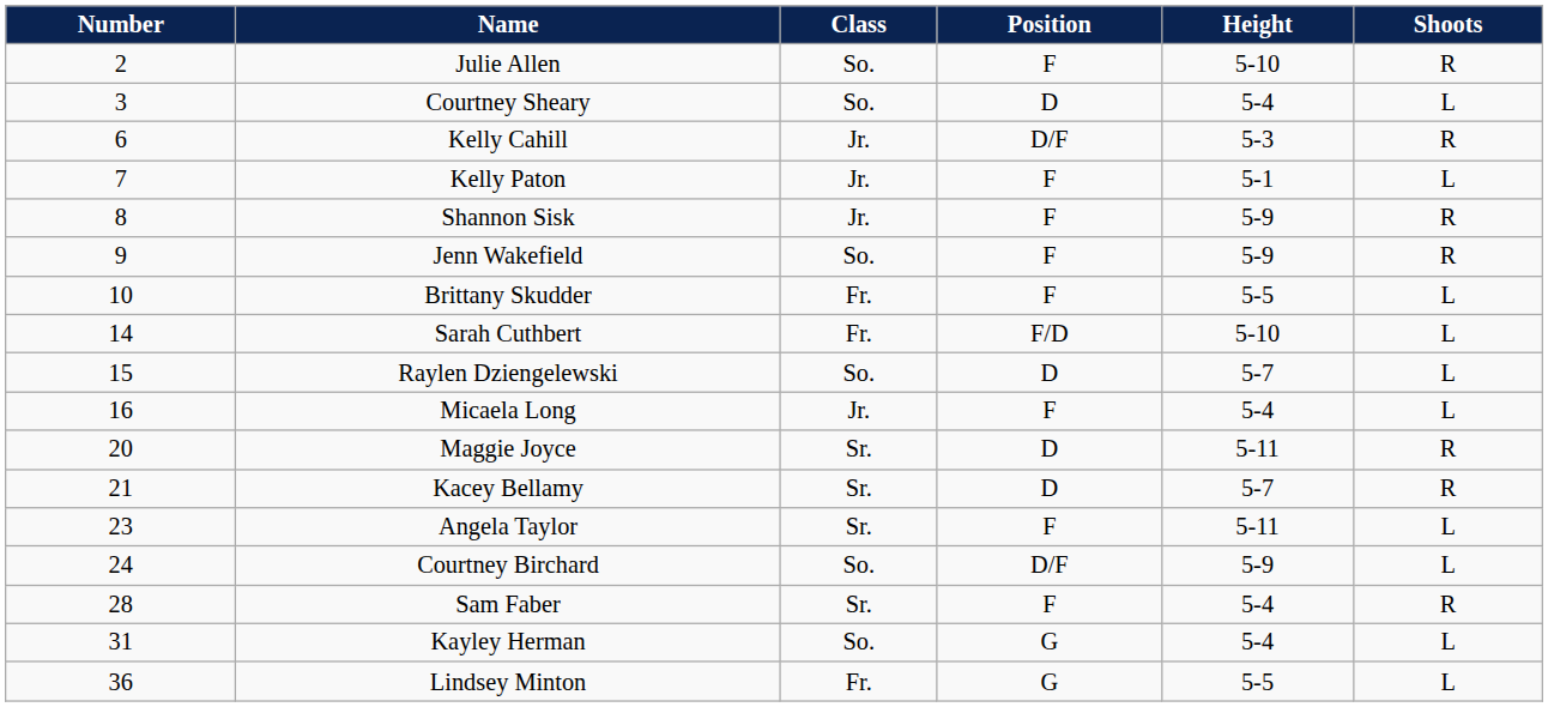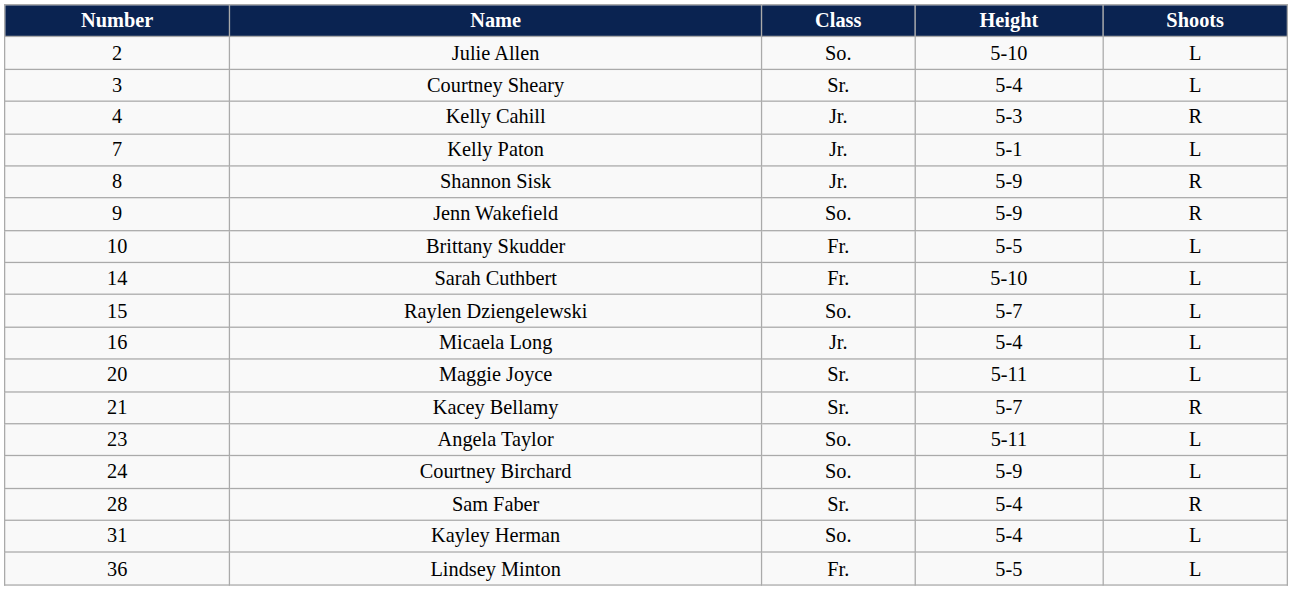 <table class="wikitable" style="width:80%;">
 <tr style="text-align:center; background:#0a2351; color:#fff;">
 <td><strong>Number</strong></td>
 <td><strong>Name</strong></td>
 <td><strong>Class</strong></td>
-<td><strong>Position</strong></td>
 <td><strong>Height</strong></td>
 <td><strong>Shoots</strong></td>
 </tr>
 <tr style="text-align:center;" bgcolor="">
 <td>2</td>
 <td>Julie Allen</td>
 <td>So.</td>
-<td>F</td>
 <td>5-10</td>
-<td>R</td>
+<td>L</td>
 </tr>
 <tr style="text-align:center;" bgcolor="">
 <td>3</td>
 <td>Courtney Sheary</td>
-<td>So.</td>
-<td>D</td>
+<td>Sr.</td>
 <td>5-4</td>
 <td>L</td>
 </tr>
 <tr style="text-align:center;" bgcolor="">
-<td>6</td>
+<td>4</td>
 <td>Kelly Cahill</td>
 <td>Jr.</td>
-<td>D/F</td>
 <td>5-3</td>
 <td>R</td>
 </tr>
 <tr style="text-align:center;" bgcolor="">
 <td>7</td>
 <td>Kelly Paton</td>
 <td>Jr.</td>
-<td>F</td>
 <td>5-1</td>
 <td>L</td>
 </tr>
 <tr style="text-align:center;" bgcolor="">
 <td>8</td>
 <td>Shannon Sisk</td>
 <td>Jr.</td>
-<td>F</td>
 <td>5-9</td>
 <td>R</td>
 </tr>
 <tr style="text-align:center;" bgcolor="">
 <td>9</td>
 <td>Jenn Wakefield</td>
 <td>So.</td>
-<td>F</td>
 <td>5-9</td>
 <td>R</td>
 </tr>
 <tr style="text-align:center;" bgcolor="">
 <td>10</td>
 <td>Brittany Skudder</td>
 <td>Fr.</td>
-<td>F</td>
 <td>5-5</td>
 <td>L</td>
 </tr>
 <tr style="text-align:center;" bgcolor="">
 <td>14</td>
 <td>Sarah Cuthbert</td>
 <td>Fr.</td>
-<td>F/D</td>
 <td>5-10</td>
 <td>L</td>
 </tr>
 <tr style="text-align:center;" bgcolor="">
 <td>15</td>
 <td>Raylen Dziengelewski</td>
 <td>So.</td>
-<td>D</td>
 <td>5-7</td>
 <td>L</td>
 </tr>
 <tr style="text-align:center;" bgcolor="">
 <td>16</td>
 <td>Micaela Long</td>
 <td>Jr.</td>
-<td>F</td>
 <td>5-4</td>
 <td>L</td>
 </tr>
 <tr style="text-align:center;" bgcolor="">
 <td>20</td>
 <td>Maggie Joyce</td>
 <td>Sr.</td>
-<td>D</td>
 <td>5-11</td>
-<td>R</td>
+<td>L</td>
 </tr>
 <tr style="text-align:center;" bgcolor="">
 <td>21</td>
 <td>Kacey Bellamy</td>
 <td>Sr.</td>
-<td>D</td>
 <td>5-7</td>
 <td>R</td>
 </tr>
 <tr style="text-align:center;" bgcolor="">
 <td>23</td>
 <td>Angela Taylor</td>
-<td>Sr.</td>
-<td>F</td>
+<td>So.</td>
 <td>5-11</td>
 <td>L</td>
 </tr>
 <tr style="text-align:center;" bgcolor="">
 <td>24</td>
 <td>Courtney Birchard</td>
 <td>So.</td>
-<td>D/F</td>
 <td>5-9</td>
 <td>L</td>
 </tr>
 <tr style="text-align:center;" bgcolor="">
 <td>28</td>
 <td>Sam Faber</td>
 <td>Sr.</td>
-<td>F</td>
 <td>5-4</td>
 <td>R</td>
 </tr>
 <tr style="text-align:center;" bgcolor="">
 <td>31</td>
 <td>Kayley Herman</td>
 <td>So.</td>
-<td>G</td>
 <td>5-4</td>
 <td>L</td>
 </tr>
 <tr style="text-align:center;" bgcolor="">
 <td>36</td>
 <td>Lindsey Minton</td>
 <td>Fr.</td>
-<td>G</td>
 <td>5-5</td>
 <td>L</td>
 </tr>
 </table>
